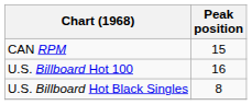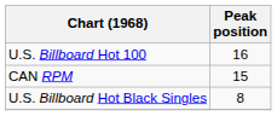 <table class="wikitable sortable">
 <tr>
 <th>Chart (1968)</th>
 <th>Peak<br>position</th>
 </tr>
 <tr>
+<td>U.S. <a href='#'><em>Billboard</em> Hot 100</a></td>
+<td align="center">16</td>
+</tr>
+<tr>
 <td>CAN <em><a href='#'>RPM</a></em> </td>
 <td align="center">15</td>
-</tr>
-<tr>
-<td>U.S. <a href='#'><em>Billboard</em> Hot 100</a></td>
-<td align="center">16</td>
 </tr>
 <tr>
 <td>U.S. <em>Billboard</em> <a href='#'>Hot Black Singles</a></td>
 <td align="center">8</td>
 </tr>
 <tr>
 </tr>
 </table>
